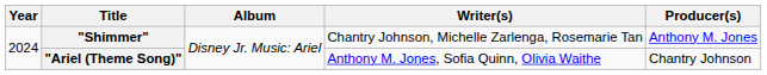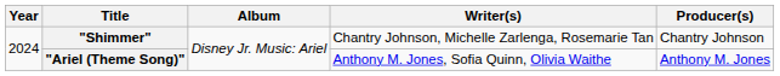 <table class="wikitable plainrowheaders" style="text-align:left;">
 <tr>
 <th rowspan="1" scope="col">Year</th>
 <th rowspan="1" scope="col">Title</th>
 <th rowspan="1" scope="col">Album</th>
 <th rowspan="1" scope="col">Writer(s)</th>
 <th rowspan="1" scope="col">Producer(s)</th>
 </tr>
 <tr>
 <td rowspan="2">2024</td>
 <th scope="row">"Shimmer"</th>
 <td rowspan="2"><em>Disney Jr. Music: Ariel</em></td>
 <td>Chantry Johnson, Michelle Zarlenga, Rosemarie Tan</td>
-<td><a href='#'>Anthony M. Jones</a></td>
+<td>Chantry Johnson</td>
 </tr>
 <tr>
 <th scope="row">"Ariel (Theme Song)"</th>
 <td><a href='#'>Anthony M. Jones</a>, Sofia Quinn, <a href='#'>Olivia Waithe</a></td>
-<td>Chantry Johnson</td>
+<td><a href='#'>Anthony M. Jones</a></td>
 </tr>
 </table>
